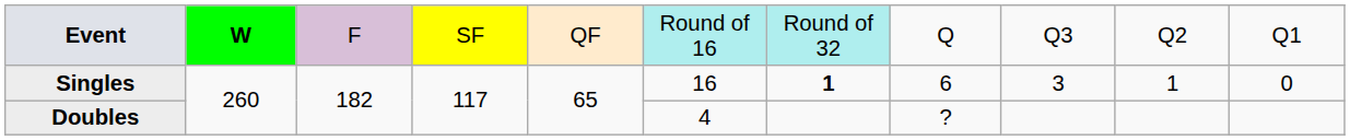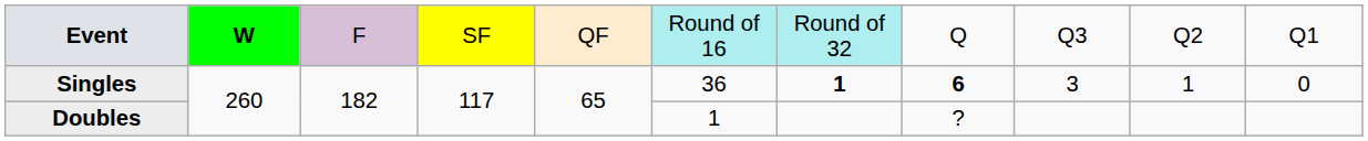 <table class=wikitable style=font-size:90%;text-align:center>
 <tr>
 <td style="width:130px; background:#dfe2e9;"><strong>Event</strong></td>
 <td style="width:80px; background:lime;"><strong>W</strong></td>
 <td style="width:85px; background:thistle;">F</td>
 <td style="width:85px; background:#ff0;">SF</td>
 <td style="width:85px; background:#ffebcd;">QF</td>
 <td style="width:85px; background:#afeeee;">Round of 16</td>
 <td style="width:85px; background:#afeeee;">Round of 32</td>
 <td width=85>Q</td>
 <td width=85>Q3</td>
 <td width=85>Q2</td>
 <td width=85>Q1</td>
 </tr>
 <tr>
 <th style="background:#ededed;">Singles</th>
 <td rowspan=2>260</td>
 <td rowspan=2>182</td>
 <td rowspan=2>117</td>
 <td rowspan=2>65</td>
-<td>16</td>
+<td>36</td>
 <td><strong>1</strong></td>
-<td>6</td>
+<td><strong>6</strong></td>
 <td>3</td>
 <td>1</td>
 <td>0</td>
 </tr>
 <tr>
 <th style="background:#ededed;">Doubles</th>
-<td>4</td>
+<td>1</td>
 <td></td>
 <td>?</td>
 <td></td>
 <td></td>
 <td></td>
 </tr>
 </table>
